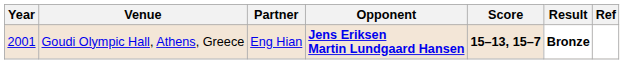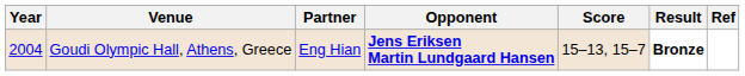 <table class="sortable wikitable" style="font-size: 90%;">
 <tr>
 <th>Year</th>
 <th>Venue</th>
 <th>Partner</th>
 <th>Opponent</th>
 <th>Score</th>
 <th>Result</th>
 <th>Ref</th>
 </tr>
 <tr style="background:#F3E6D7">
-<td align="center"><a href='#'>2001</a></td>
+<td align="center"><a href='#'>2004</a></td>
 <td align="left"><a href='#'>Goudi Olympic Hall</a>, <a href='#'>Athens</a>, Greece</td>
 <td align="left"> <a href='#'>Eng Hian</a></td>
 <td align="left"><strong> <a href='#'>Jens Eriksen</a><br> <a href='#'>Martin Lundgaard Hansen</a></strong></td>
-<td align="left"><strong>15–13, 15–7</strong></td>
+<td align="left">15–13, 15–7</td>
 <td style="text-align:left; background:white"> <strong>Bronze</strong></td>
 <td style="text-align:center; background:white"></td>
 </tr>
 </table>
